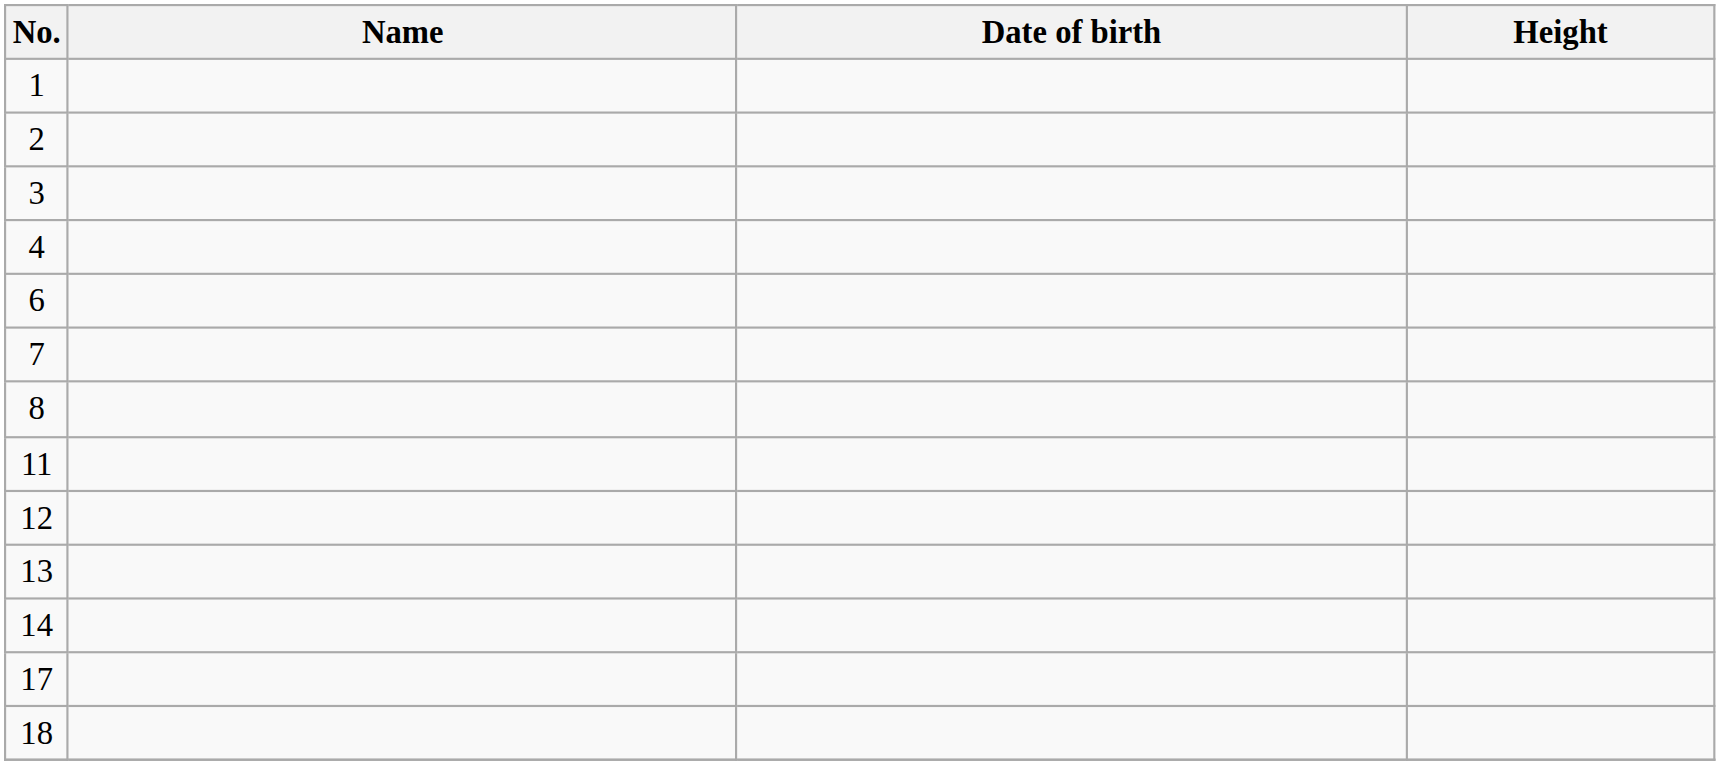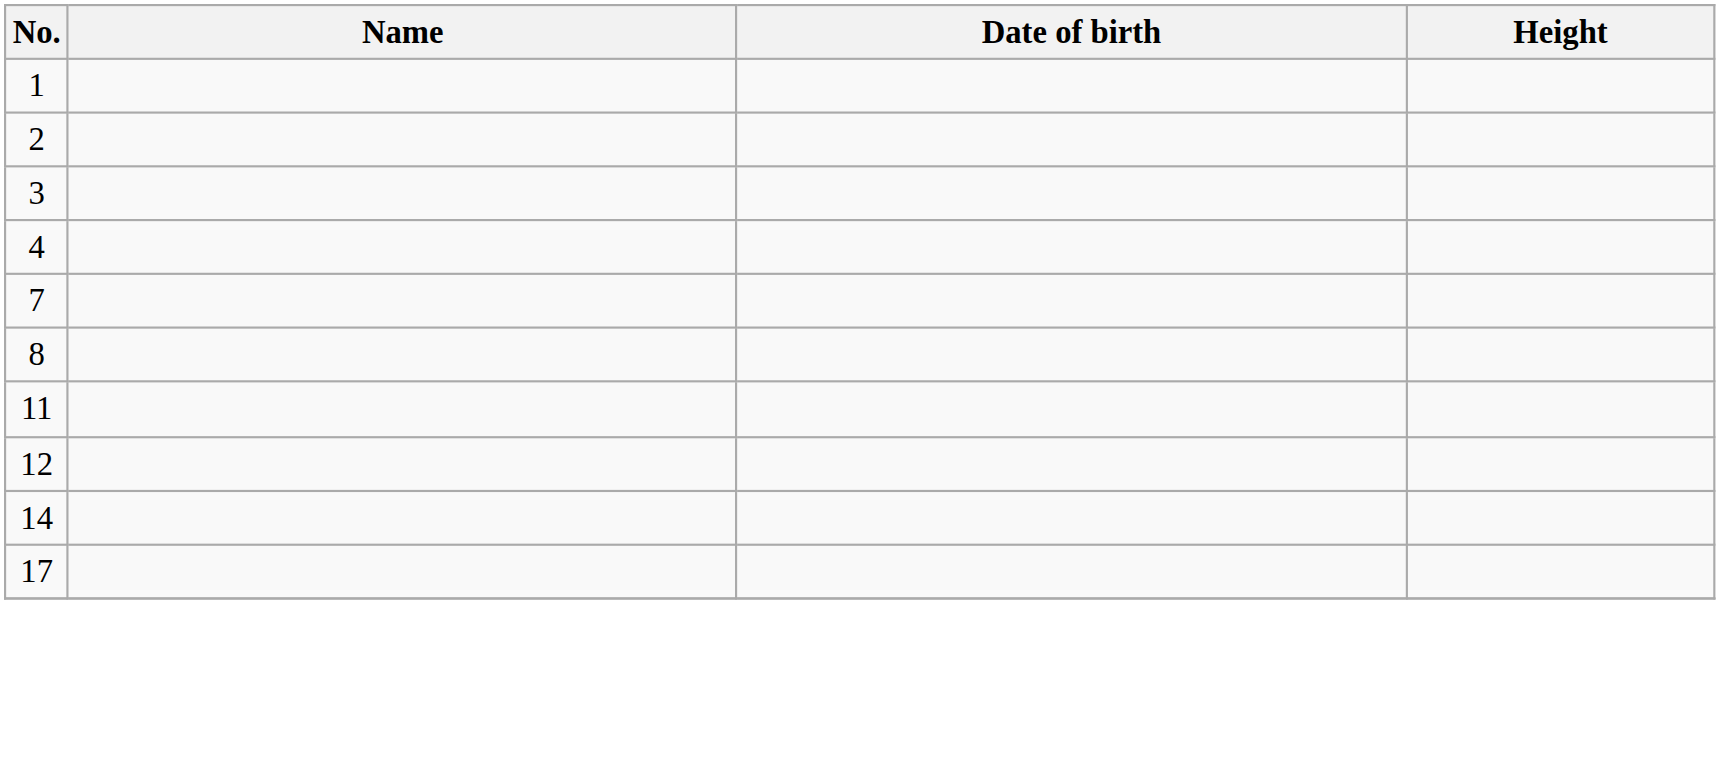 <table class="wikitable sortable" style="font-size:95%; text-align:center;">
 <tr>
 <th>No.</th>
 <th style="width:20em">Name</th>
 <th style="width:20em">Date of birth</th>
 <th style="width:9em">Height</th>
 </tr>
 <tr>
 <td>1</td>
 <td align=left> </td>
 <td align=right></td>
 <td></td>
 </tr>
 <tr>
 <td>2</td>
 <td align=left> </td>
 <td align=right></td>
 <td></td>
 </tr>
 <tr>
 <td>3</td>
 <td align=left> </td>
 <td align=right></td>
 <td></td>
 </tr>
 <tr>
 <td>4</td>
 <td align=left> </td>
 <td align=right></td>
 <td></td>
 </tr>
 <tr>
-<td>6</td>
-<td align=left> </td>
-<td align=right></td>
-<td></td>
-</tr>
-<tr>
 <td>7</td>
 <td align=left> </td>
 <td align=right></td>
 <td></td>
 </tr>
 <tr>
 <td>8</td>
 <td align=left> </td>
 <td align=right></td>
 <td></td>
 </tr>
 <tr>
 <td>11</td>
 <td align=left> </td>
 <td align=right></td>
 <td></td>
 </tr>
 <tr>
 <td>12</td>
 <td align=left> </td>
 <td align=right></td>
 <td></td>
 </tr>
 <tr>
-<td>13</td>
-<td align=left> </td>
-<td align=right></td>
-<td></td>
-</tr>
-<tr>
 <td>14</td>
 <td align=left> </td>
 <td align=right></td>
 <td></td>
 </tr>
 <tr>
 <td>17</td>
 <td align=left> </td>
 <td align=right></td>
 <td></td>
 </tr>
 <tr>
-<td>18</td>
-<td align=left> </td>
-<td align=right></td>
-<td></td>
-</tr>
-<tr>
 </tr>
 </table>
